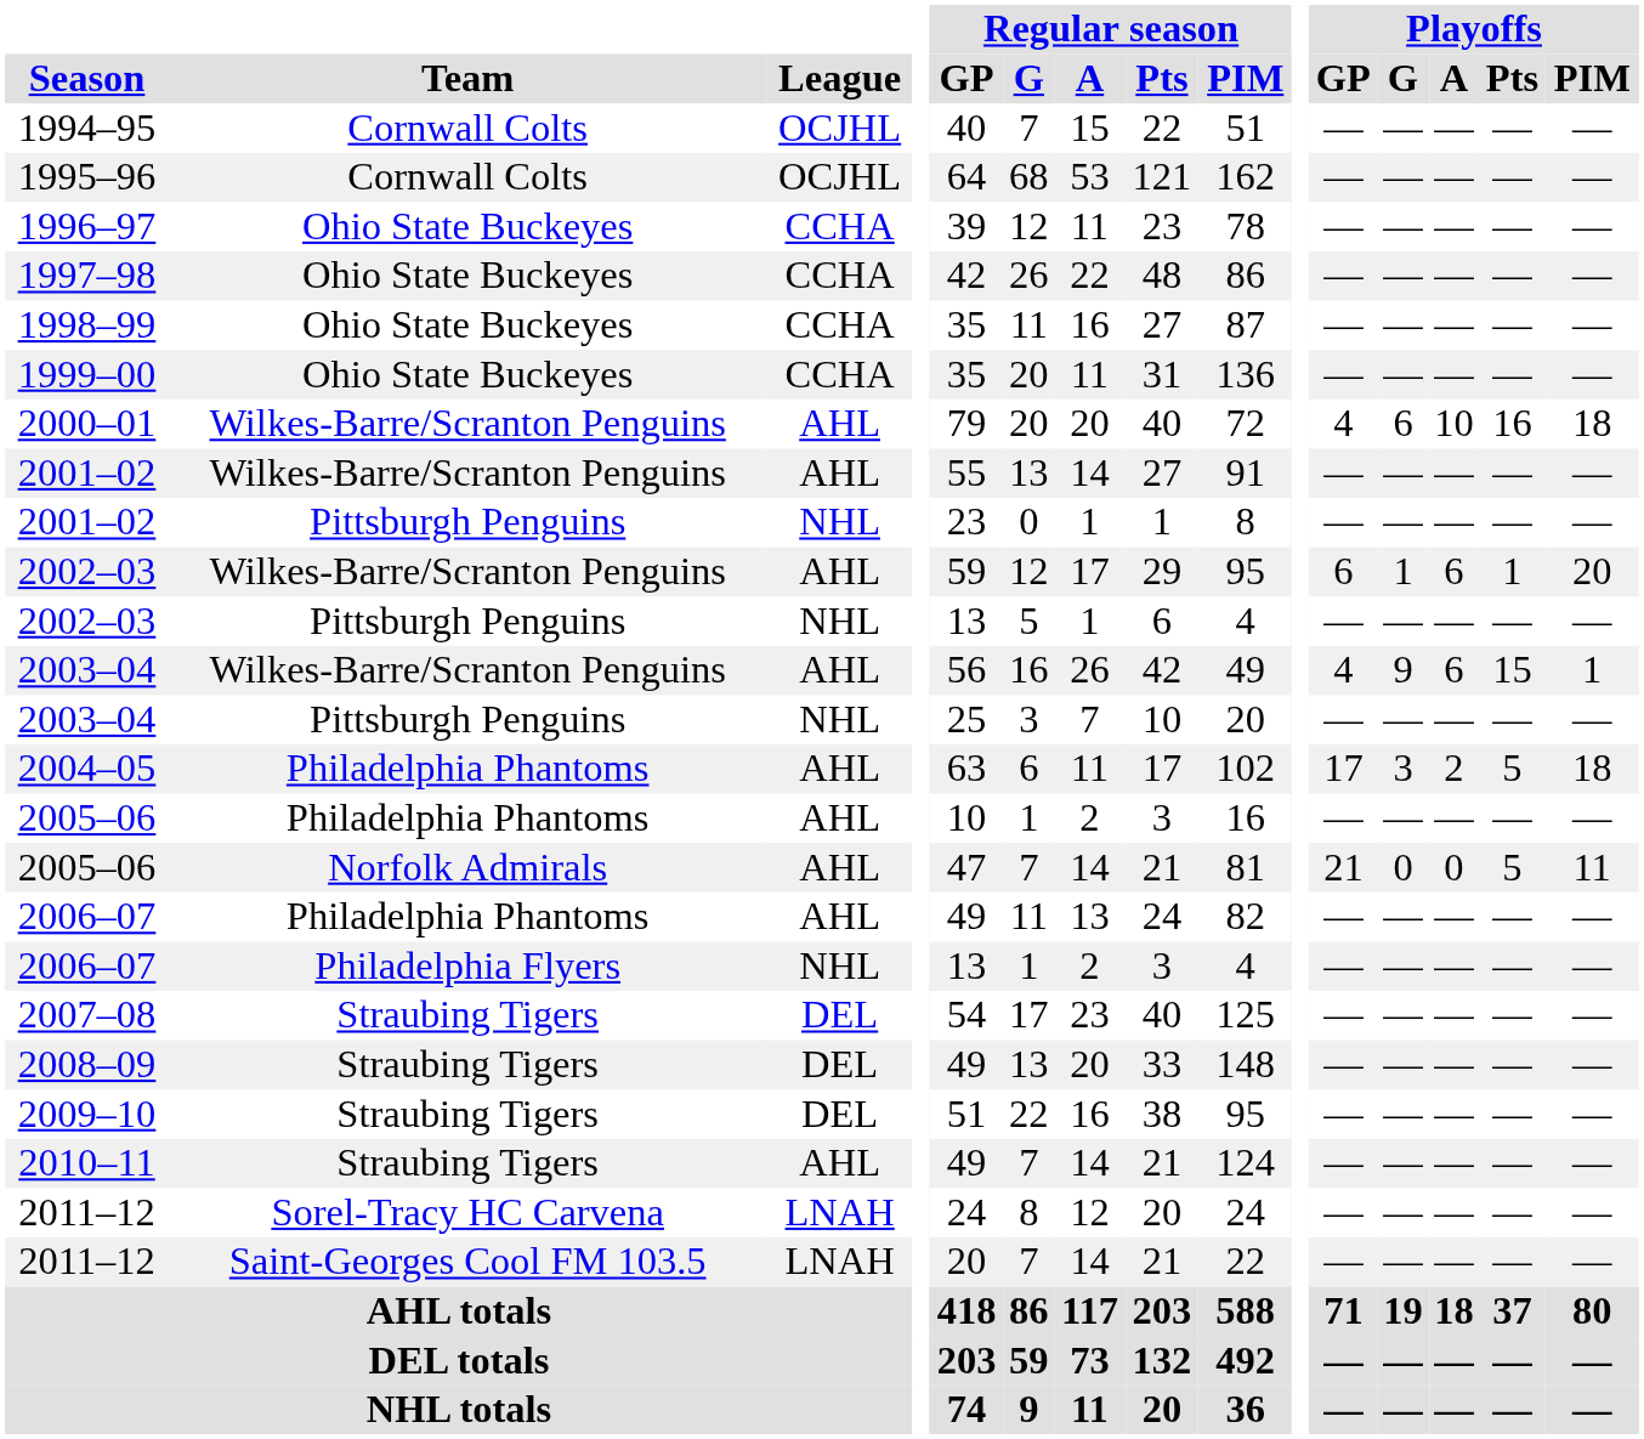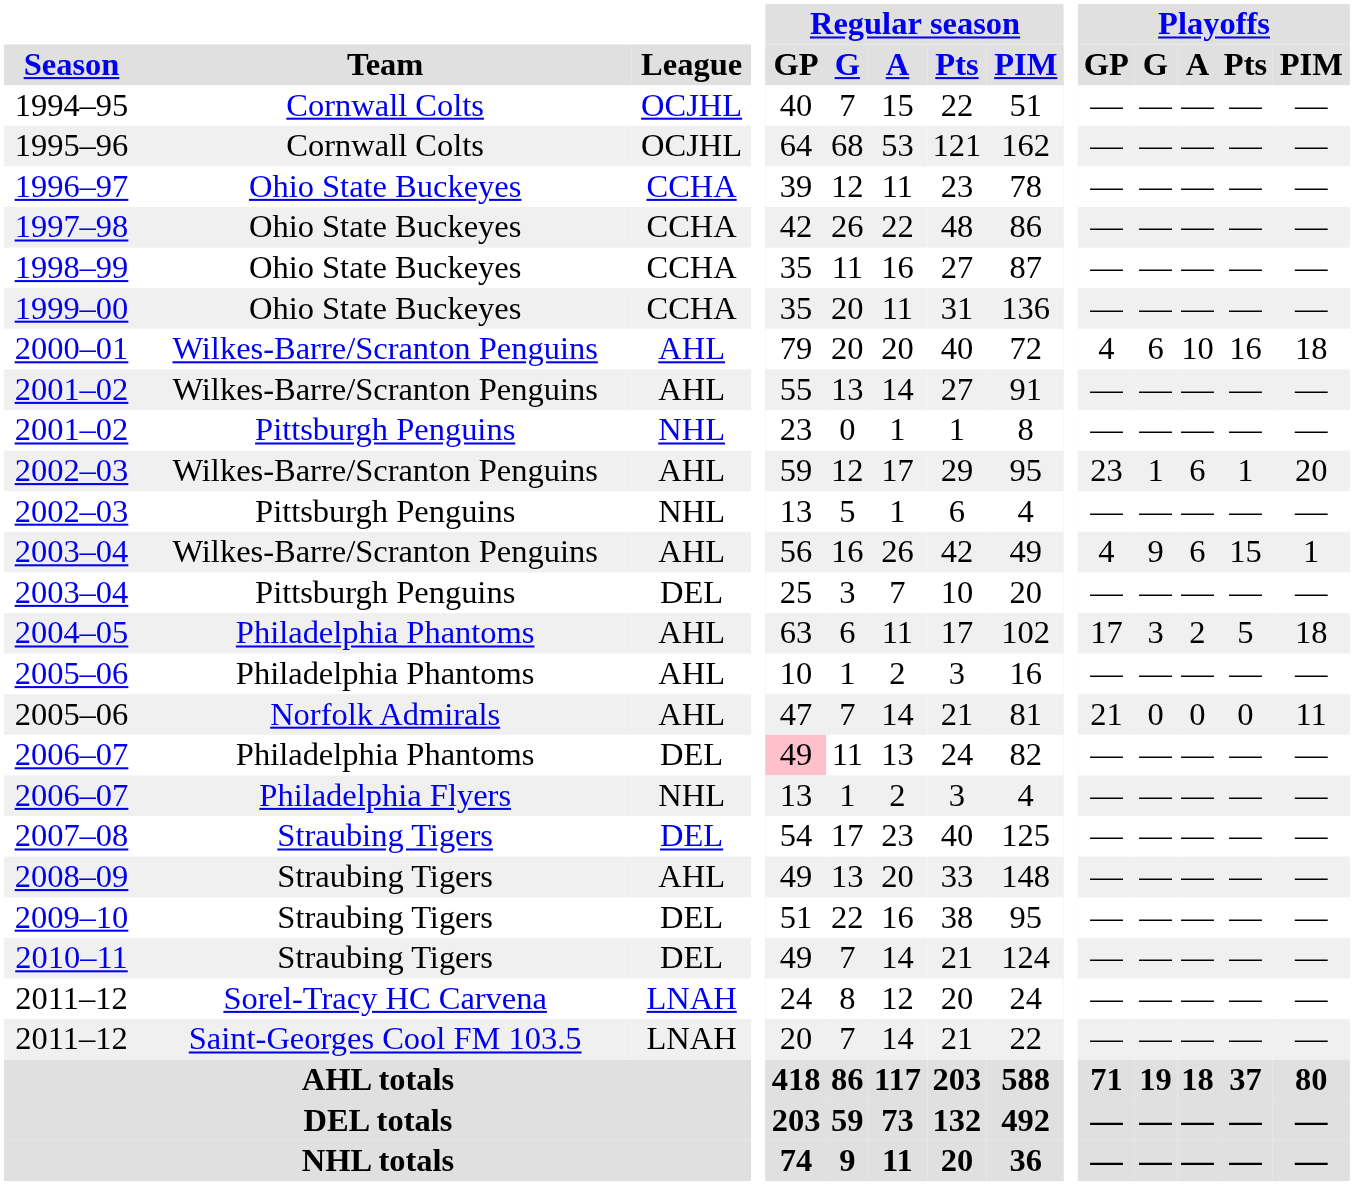 <table BORDER="0" CELLPADDING="1" CELLSPACING="0" width="75%" style="text-align:center">
 <tr bgcolor="#e0e0e0">
 <th colspan="3" bgcolor="#ffffff"> </th>
 <th rowspan="99" bgcolor="#ffffff"> </th>
 <th colspan="5"><a href='#'>Regular season</a></th>
 <th rowspan="99" bgcolor="#ffffff"> </th>
 <th colspan="5"><a href='#'>Playoffs</a></th>
 </tr>
 <tr ALIGN="center" bgcolor="#e0e0e0">
 <th><a href='#'>Season</a></th>
 <th>Team</th>
 <th>League</th>
 <th>GP</th>
 <th><a href='#'>G</a></th>
 <th><a href='#'>A</a></th>
 <th><a href='#'>Pts</a></th>
 <th><a href='#'>PIM</a></th>
 <th>GP</th>
 <th>G</th>
 <th>A</th>
 <th>Pts</th>
 <th>PIM</th>
 </tr>
 <tr ALIGN="center">
 <td>1994–95</td>
 <td><a href='#'>Cornwall Colts</a></td>
 <td><a href='#'>OCJHL</a></td>
 <td>40</td>
 <td>7</td>
 <td>15</td>
 <td>22</td>
 <td>51</td>
 <td>—</td>
 <td>—</td>
 <td>—</td>
 <td>—</td>
 <td>—</td>
 </tr>
 <tr ALIGN="center" bgcolor="#f0f0f0">
 <td>1995–96</td>
 <td>Cornwall Colts</td>
 <td>OCJHL</td>
 <td>64</td>
 <td>68</td>
 <td>53</td>
 <td>121</td>
 <td>162</td>
 <td>—</td>
 <td>—</td>
 <td>—</td>
 <td>—</td>
 <td>—</td>
 </tr>
 <tr ALIGN="center">
 <td><a href='#'>1996–97</a></td>
 <td><a href='#'>Ohio State Buckeyes</a></td>
 <td><a href='#'>CCHA</a></td>
 <td>39</td>
 <td>12</td>
 <td>11</td>
 <td>23</td>
 <td>78</td>
 <td>—</td>
 <td>—</td>
 <td>—</td>
 <td>—</td>
 <td>—</td>
 </tr>
 <tr ALIGN="center" bgcolor="#f0f0f0">
 <td><a href='#'>1997–98</a></td>
 <td>Ohio State Buckeyes</td>
 <td>CCHA</td>
 <td>42</td>
 <td>26</td>
 <td>22</td>
 <td>48</td>
 <td>86</td>
 <td>—</td>
 <td>—</td>
 <td>—</td>
 <td>—</td>
 <td>—</td>
 </tr>
 <tr ALIGN="center">
 <td><a href='#'>1998–99</a></td>
 <td>Ohio State Buckeyes</td>
 <td>CCHA</td>
 <td>35</td>
 <td>11</td>
 <td>16</td>
 <td>27</td>
 <td>87</td>
 <td>—</td>
 <td>—</td>
 <td>—</td>
 <td>—</td>
 <td>—</td>
 </tr>
 <tr ALIGN="center" bgcolor="#f0f0f0">
 <td><a href='#'>1999–00</a></td>
 <td>Ohio State Buckeyes</td>
 <td>CCHA</td>
 <td>35</td>
 <td>20</td>
 <td>11</td>
 <td>31</td>
 <td>136</td>
 <td>—</td>
 <td>—</td>
 <td>—</td>
 <td>—</td>
 <td>—</td>
 </tr>
 <tr ALIGN="center">
 <td><a href='#'>2000–01</a></td>
 <td><a href='#'>Wilkes-Barre/Scranton Penguins</a></td>
 <td><a href='#'>AHL</a></td>
 <td>79</td>
 <td>20</td>
 <td>20</td>
 <td>40</td>
 <td>72</td>
 <td>4</td>
 <td>6</td>
 <td>10</td>
 <td>16</td>
 <td>18</td>
 </tr>
 <tr ALIGN="center" bgcolor="#f0f0f0">
 <td><a href='#'>2001–02</a></td>
 <td>Wilkes-Barre/Scranton Penguins</td>
 <td>AHL</td>
 <td>55</td>
 <td>13</td>
 <td>14</td>
 <td>27</td>
 <td>91</td>
 <td>—</td>
 <td>—</td>
 <td>—</td>
 <td>—</td>
 <td>—</td>
 </tr>
 <tr ALIGN="center">
 <td><a href='#'>2001–02</a></td>
 <td><a href='#'>Pittsburgh Penguins</a></td>
 <td><a href='#'>NHL</a></td>
 <td>23</td>
 <td>0</td>
 <td>1</td>
 <td>1</td>
 <td>8</td>
 <td>—</td>
 <td>—</td>
 <td>—</td>
 <td>—</td>
 <td>—</td>
 </tr>
 <tr ALIGN="center" bgcolor="#f0f0f0">
 <td><a href='#'>2002–03</a></td>
 <td>Wilkes-Barre/Scranton Penguins</td>
 <td>AHL</td>
 <td>59</td>
 <td>12</td>
 <td>17</td>
 <td>29</td>
 <td>95</td>
-<td>6</td>
+<td>23</td>
 <td>1</td>
 <td>6</td>
 <td>1</td>
 <td>20</td>
 </tr>
 <tr ALIGN="center">
 <td><a href='#'>2002–03</a></td>
 <td>Pittsburgh Penguins</td>
 <td>NHL</td>
 <td>13</td>
 <td>5</td>
 <td>1</td>
 <td>6</td>
 <td>4</td>
 <td>—</td>
 <td>—</td>
 <td>—</td>
 <td>—</td>
 <td>—</td>
 </tr>
 <tr ALIGN="center" bgcolor="#f0f0f0">
 <td><a href='#'>2003–04</a></td>
 <td>Wilkes-Barre/Scranton Penguins</td>
 <td>AHL</td>
 <td>56</td>
 <td>16</td>
 <td>26</td>
 <td>42</td>
 <td>49</td>
 <td>4</td>
 <td>9</td>
 <td>6</td>
 <td>15</td>
 <td>1</td>
 </tr>
 <tr ALIGN="center">
 <td><a href='#'>2003–04</a></td>
 <td>Pittsburgh Penguins</td>
-<td>NHL</td>
+<td>DEL</td>
 <td>25</td>
 <td>3</td>
 <td>7</td>
 <td>10</td>
 <td>20</td>
 <td>—</td>
 <td>—</td>
 <td>—</td>
 <td>—</td>
 <td>—</td>
 </tr>
 <tr ALIGN="center" bgcolor="#f0f0f0">
 <td><a href='#'>2004–05</a></td>
 <td><a href='#'>Philadelphia Phantoms</a></td>
 <td>AHL</td>
 <td>63</td>
 <td>6</td>
 <td>11</td>
 <td>17</td>
 <td>102</td>
 <td>17</td>
 <td>3</td>
 <td>2</td>
 <td>5</td>
 <td>18</td>
 </tr>
 <tr ALIGN="center">
 <td><a href='#'>2005–06</a></td>
 <td>Philadelphia Phantoms</td>
 <td>AHL</td>
 <td>10</td>
 <td>1</td>
 <td>2</td>
 <td>3</td>
 <td>16</td>
 <td>—</td>
 <td>—</td>
 <td>—</td>
 <td>—</td>
 <td>—</td>
 </tr>
 <tr ALIGN="center" bgcolor="#f0f0f0">
 <td>2005–06</td>
 <td><a href='#'>Norfolk Admirals</a></td>
 <td>AHL</td>
 <td>47</td>
 <td>7</td>
 <td>14</td>
 <td>21</td>
 <td>81</td>
 <td>21</td>
 <td>0</td>
 <td>0</td>
-<td>5</td>
+<td>0</td>
 <td>11</td>
 </tr>
 <tr ALIGN="center">
 <td><a href='#'>2006–07</a></td>
 <td>Philadelphia Phantoms</td>
-<td>AHL</td>
-<td>49</td>
+<td>DEL</td>
+<td style="background: pink;">49</td>
 <td>11</td>
 <td>13</td>
 <td>24</td>
 <td>82</td>
 <td>—</td>
 <td>—</td>
 <td>—</td>
 <td>—</td>
 <td>—</td>
 </tr>
 <tr ALIGN="center" bgcolor="#f0f0f0">
 <td><a href='#'>2006–07</a></td>
 <td><a href='#'>Philadelphia Flyers</a></td>
 <td>NHL</td>
 <td>13</td>
 <td>1</td>
 <td>2</td>
 <td>3</td>
 <td>4</td>
 <td>—</td>
 <td>—</td>
 <td>—</td>
 <td>—</td>
 <td>—</td>
 </tr>
 <tr ALIGN="center">
 <td><a href='#'>2007–08</a></td>
 <td><a href='#'>Straubing Tigers</a></td>
 <td><a href='#'>DEL</a></td>
 <td>54</td>
 <td>17</td>
 <td>23</td>
 <td>40</td>
 <td>125</td>
 <td>—</td>
 <td>—</td>
 <td>—</td>
 <td>—</td>
 <td>—</td>
 </tr>
 <tr ALIGN="center" bgcolor="#f0f0f0">
 <td><a href='#'>2008–09</a></td>
 <td>Straubing Tigers</td>
-<td>DEL</td>
+<td>AHL</td>
 <td>49</td>
 <td>13</td>
 <td>20</td>
 <td>33</td>
 <td>148</td>
 <td>—</td>
 <td>—</td>
 <td>—</td>
 <td>—</td>
 <td>—</td>
 </tr>
 <tr ALIGN="center">
 <td><a href='#'>2009–10</a></td>
 <td>Straubing Tigers</td>
 <td>DEL</td>
 <td>51</td>
 <td>22</td>
 <td>16</td>
 <td>38</td>
 <td>95</td>
 <td>—</td>
 <td>—</td>
 <td>—</td>
 <td>—</td>
 <td>—</td>
 </tr>
 <tr ALIGN="center" bgcolor="#f0f0f0">
 <td><a href='#'>2010–11</a></td>
 <td>Straubing Tigers</td>
-<td>AHL</td>
+<td>DEL</td>
 <td>49</td>
 <td>7</td>
 <td>14</td>
 <td>21</td>
 <td>124</td>
 <td>—</td>
 <td>—</td>
 <td>—</td>
 <td>—</td>
 <td>—</td>
 </tr>
 <tr ALIGN="center">
 <td>2011–12</td>
 <td><a href='#'>Sorel-Tracy HC Carvena</a></td>
 <td><a href='#'>LNAH</a></td>
 <td>24</td>
 <td>8</td>
 <td>12</td>
 <td>20</td>
 <td>24</td>
 <td>—</td>
 <td>—</td>
 <td>—</td>
 <td>—</td>
 <td>—</td>
 </tr>
 <tr ALIGN="center" bgcolor="#f0f0f0">
 <td>2011–12</td>
 <td><a href='#'>Saint-Georges Cool FM 103.5</a></td>
 <td>LNAH</td>
 <td>20</td>
 <td>7</td>
 <td>14</td>
 <td>21</td>
 <td>22</td>
 <td>—</td>
 <td>—</td>
 <td>—</td>
 <td>—</td>
 <td>—</td>
 </tr>
 <tr ALIGN="center" bgcolor="#e0e0e0">
 <th colspan="3">AHL totals</th>
 <th>418</th>
 <th>86</th>
 <th>117</th>
 <th>203</th>
 <th>588</th>
 <th>71</th>
 <th>19</th>
 <th>18</th>
 <th>37</th>
 <th>80</th>
 </tr>
 <tr ALIGN="center" bgcolor="#e0e0e0">
 <th colspan="3">DEL totals</th>
 <th>203</th>
 <th>59</th>
 <th>73</th>
 <th>132</th>
 <th>492</th>
 <th>—</th>
 <th>—</th>
 <th>—</th>
 <th>—</th>
 <th>—</th>
 </tr>
 <tr ALIGN="center" bgcolor="#e0e0e0">
 <th colspan="3">NHL totals</th>
 <th>74</th>
 <th>9</th>
 <th>11</th>
 <th>20</th>
 <th>36</th>
 <th>—</th>
 <th>—</th>
 <th>—</th>
 <th>—</th>
 <th>—</th>
 </tr>
 </table>
